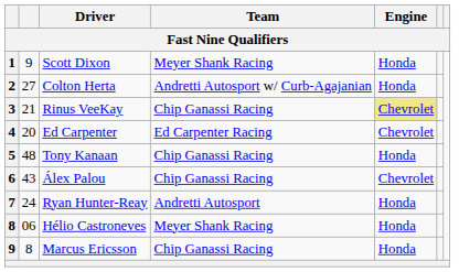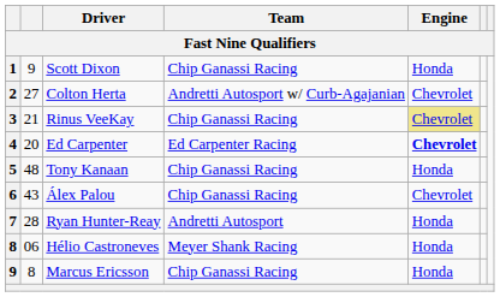 <table class="wikitable" style="font-size:95%;">
 <tr>
 <th></th>
 <th></th>
 <th>Driver</th>
 <th>Team</th>
 <th>Engine</th>
 <th></th>
 <th></th>
 </tr>
 <tr>
 <th colspan=7>Fast Nine Qualifiers</th>
 </tr>
 <tr>
 <th>1</th>
 <td align="center">9</td>
 <td> <a href='#'>Scott Dixon</a> </td>
-<td><a href='#'>Meyer Shank Racing</a></td>
+<td><a href='#'>Chip Ganassi Racing</a></td>
 <td><a href='#'>Honda</a></td>
 <td></td>
 </tr>
 <tr>
 <th>2</th>
 <td align="center">27</td>
 <td> <a href='#'>Colton Herta</a></td>
 <td><a href='#'>Andretti Autosport</a> w/ <a href='#'>Curb-Agajanian</a></td>
-<td><a href='#'>Honda</a></td>
+<td><a href='#'>Chevrolet</a></td>
 <td></td>
 </tr>
 <tr>
 <th>3</th>
 <td align="center">21</td>
 <td> <a href='#'>Rinus VeeKay</a></td>
 <td><a href='#'>Chip Ganassi Racing</a></td>
 <td style="background: khaki;"><a href='#'>Chevrolet</a></td>
 <td></td>
 </tr>
 <tr>
 <th>4</th>
 <td align="center">20</td>
 <td> <a href='#'>Ed Carpenter</a></td>
 <td><a href='#'>Ed Carpenter Racing</a></td>
-<td><a href='#'>Chevrolet</a></td>
+<td><strong><a href='#'>Chevrolet</a></strong></td>
 <td></td>
 </tr>
 <tr>
 <th>5</th>
 <td align="center">48</td>
 <td> <a href='#'>Tony Kanaan</a> </td>
 <td><a href='#'>Chip Ganassi Racing</a></td>
 <td><a href='#'>Honda</a></td>
 <td></td>
 </tr>
 <tr>
 <th>6</th>
 <td align="center">43</td>
 <td> <a href='#'>Álex Palou</a></td>
 <td><a href='#'>Chip Ganassi Racing</a></td>
 <td><a href='#'>Chevrolet</a></td>
 <td></td>
 </tr>
 <tr>
 <th>7</th>
-<td align="center">24</td>
+<td align="center">28</td>
 <td> <a href='#'>Ryan Hunter-Reay</a> </td>
 <td><a href='#'>Andretti Autosport</a></td>
 <td><a href='#'>Honda</a></td>
 <td></td>
 </tr>
 <tr>
 <th>8</th>
 <td align="center">06</td>
 <td> <a href='#'>Hélio Castroneves</a> </td>
 <td><a href='#'>Meyer Shank Racing</a></td>
 <td><a href='#'>Honda</a></td>
 <td></td>
 </tr>
 <tr>
 <th>9</th>
 <td align="center">8</td>
 <td> <a href='#'>Marcus Ericsson</a></td>
 <td><a href='#'>Chip Ganassi Racing</a></td>
 <td><a href='#'>Honda</a></td>
 <td></td>
 </tr>
 <tr>
 <th colspan=7></th>
 </tr>
 </table>
